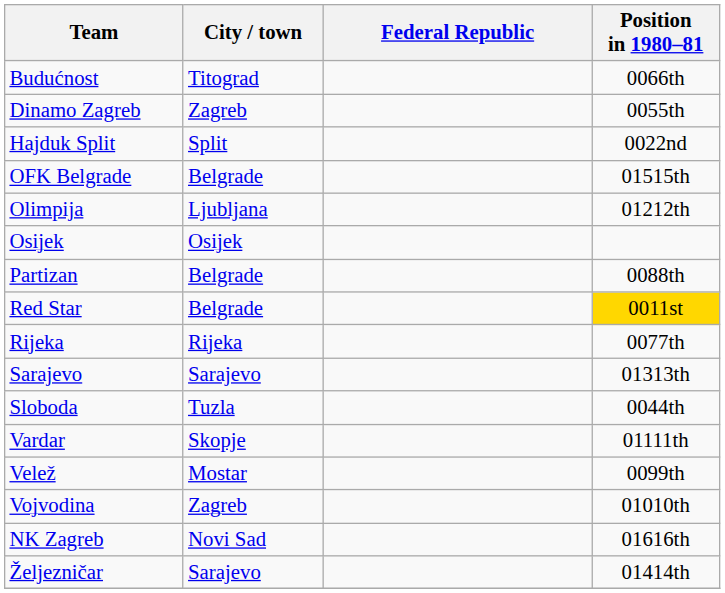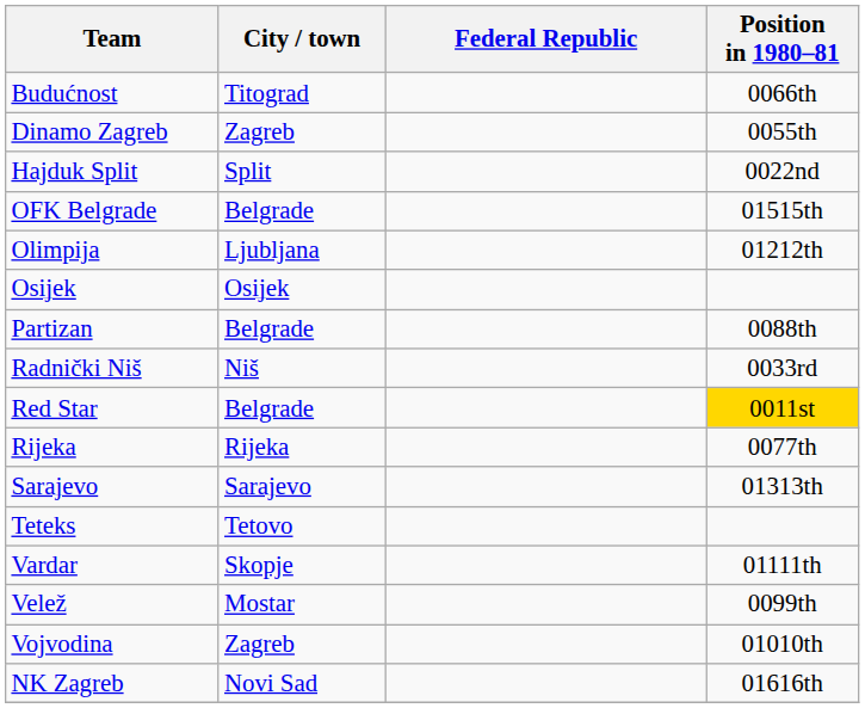 <table class="wikitable sortable" style="text-align: left;">
 <tr>
 <th width="130">Team</th>
 <th width="100">City / town</th>
 <th width="200"><a href='#'>Federal Republic</a></th>
 <th width="90">Position<br>in <a href='#'>1980–81</a></th>
 </tr>
 <tr>
 <td><a href='#'>Budućnost</a></td>
 <td><a href='#'>Titograd</a></td>
 <td></td>
 <td style="text-align:center;"><span>006</span>6th</td>
 </tr>
 <tr>
 <td><a href='#'>Dinamo Zagreb</a></td>
 <td><a href='#'>Zagreb</a></td>
 <td></td>
 <td style="text-align:center;"><span>005</span>5th</td>
 </tr>
 <tr>
 <td><a href='#'>Hajduk Split</a></td>
 <td><a href='#'>Split</a></td>
 <td></td>
 <td style="text-align:center;"><span>002</span>2nd</td>
 </tr>
 <tr>
 <td><a href='#'>OFK Belgrade</a></td>
 <td><a href='#'>Belgrade</a></td>
 <td></td>
 <td style="text-align:center;"><span>015</span>15th</td>
 </tr>
 <tr>
 <td><a href='#'>Olimpija</a></td>
 <td><a href='#'>Ljubljana</a></td>
 <td></td>
 <td style="text-align:center;"><span>012</span>12th</td>
 </tr>
 <tr>
 <td><a href='#'>Osijek</a></td>
 <td><a href='#'>Osijek</a></td>
 <td></td>
 <td></td>
 </tr>
 <tr>
 <td><a href='#'>Partizan</a></td>
 <td><a href='#'>Belgrade</a></td>
 <td></td>
 <td style="text-align:center;"><span>008</span>8th</td>
 </tr>
 <tr>
+<td><a href='#'>Radnički Niš</a></td>
+<td><a href='#'>Niš</a></td>
+<td></td>
+<td style="text-align:center;"><span>003</span>3rd</td>
+</tr>
+<tr>
 <td><a href='#'>Red Star</a></td>
 <td><a href='#'>Belgrade</a></td>
 <td></td>
 <td style="text-align:center;" bgcolor="gold"><span>001</span>1st</td>
 </tr>
 <tr>
 <td><a href='#'>Rijeka</a></td>
 <td><a href='#'>Rijeka</a></td>
 <td></td>
 <td style="text-align:center;"><span>007</span>7th</td>
 </tr>
 <tr>
 <td><a href='#'>Sarajevo</a></td>
 <td><a href='#'>Sarajevo</a></td>
 <td></td>
 <td style="text-align:center;"><span>013</span>13th</td>
 </tr>
 <tr>
-<td><a href='#'>Sloboda</a></td>
-<td><a href='#'>Tuzla</a></td>
+<td><a href='#'>Teteks</a></td>
+<td><a href='#'>Tetovo</a></td>
 <td></td>
-<td style="text-align:center;"><span>004</span>4th</td>
+<td></td>
 </tr>
 <tr>
 <td><a href='#'>Vardar</a></td>
 <td><a href='#'>Skopje</a></td>
 <td></td>
 <td style="text-align:center;"><span>011</span>11th</td>
 </tr>
 <tr>
 <td><a href='#'>Velež</a></td>
 <td><a href='#'>Mostar</a></td>
 <td></td>
 <td style="text-align:center;"><span>009</span>9th</td>
 </tr>
 <tr>
 <td><a href='#'>Vojvodina</a></td>
 <td><a href='#'>Zagreb</a></td>
 <td></td>
 <td style="text-align:center;"><span>010</span>10th</td>
 </tr>
 <tr>
 <td><a href='#'>NK Zagreb</a></td>
 <td><a href='#'>Novi Sad</a></td>
 <td></td>
 <td style="text-align:center;"><span>016</span>16th</td>
 </tr>
 <tr>
-<td><a href='#'>Željezničar</a></td>
-<td><a href='#'>Sarajevo</a></td>
-<td></td>
-<td style="text-align:center;"><span>014</span>14th</td>
-</tr>
-<tr>
 </tr>
 </table>
